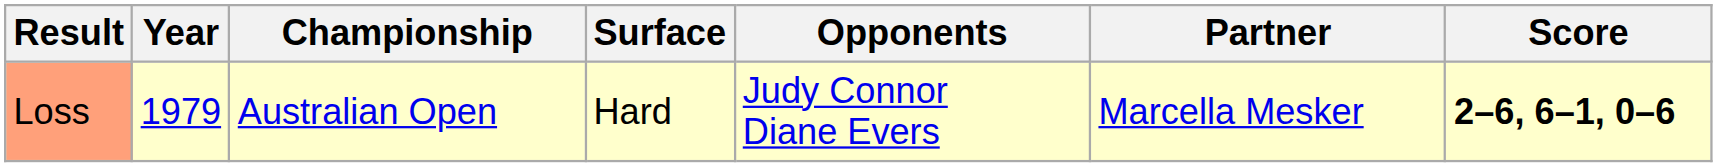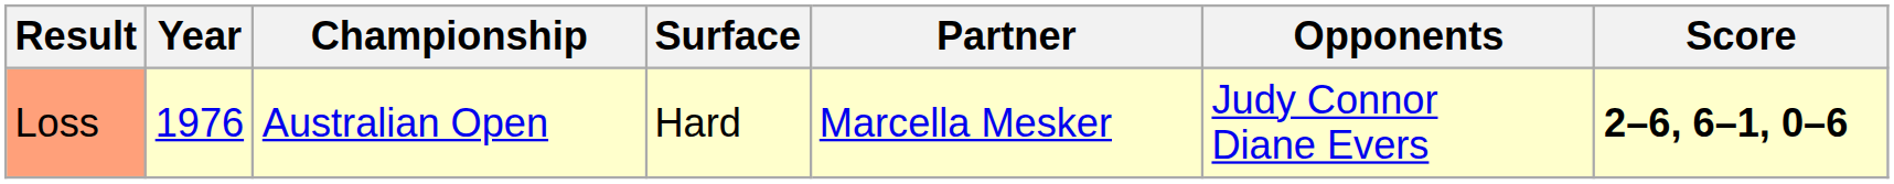 <table class="sortable wikitable">
 <tr>
 <th style="width:40px">Result</th>
 <th style="width:30px">Year</th>
 <th style="width:150px">Championship</th>
 <th style="width:50px">Surface</th>
+<th style="width:150px">Partner</th>
 <th style="width:150px">Opponents</th>
-<th style="width:150px">Partner</th>
 <th style="width:110px" class="unsortable">Score</th>
 </tr>
 <tr style="background:#ffc;">
 <td style="background:#ffa07a;">Loss</td>
-<td><a href='#'>1979</a></td>
+<td><a href='#'>1976</a></td>
 <td><a href='#'>Australian Open</a></td>
 <td>Hard</td>
+<td> <a href='#'>Marcella Mesker</a></td>
 <td> <a href='#'>Judy Connor</a><br> <a href='#'>Diane Evers</a></td>
-<td> <a href='#'>Marcella Mesker</a></td>
 <td><strong>2–6, 6–1, 0–6</strong></td>
 </tr>
 </table>
